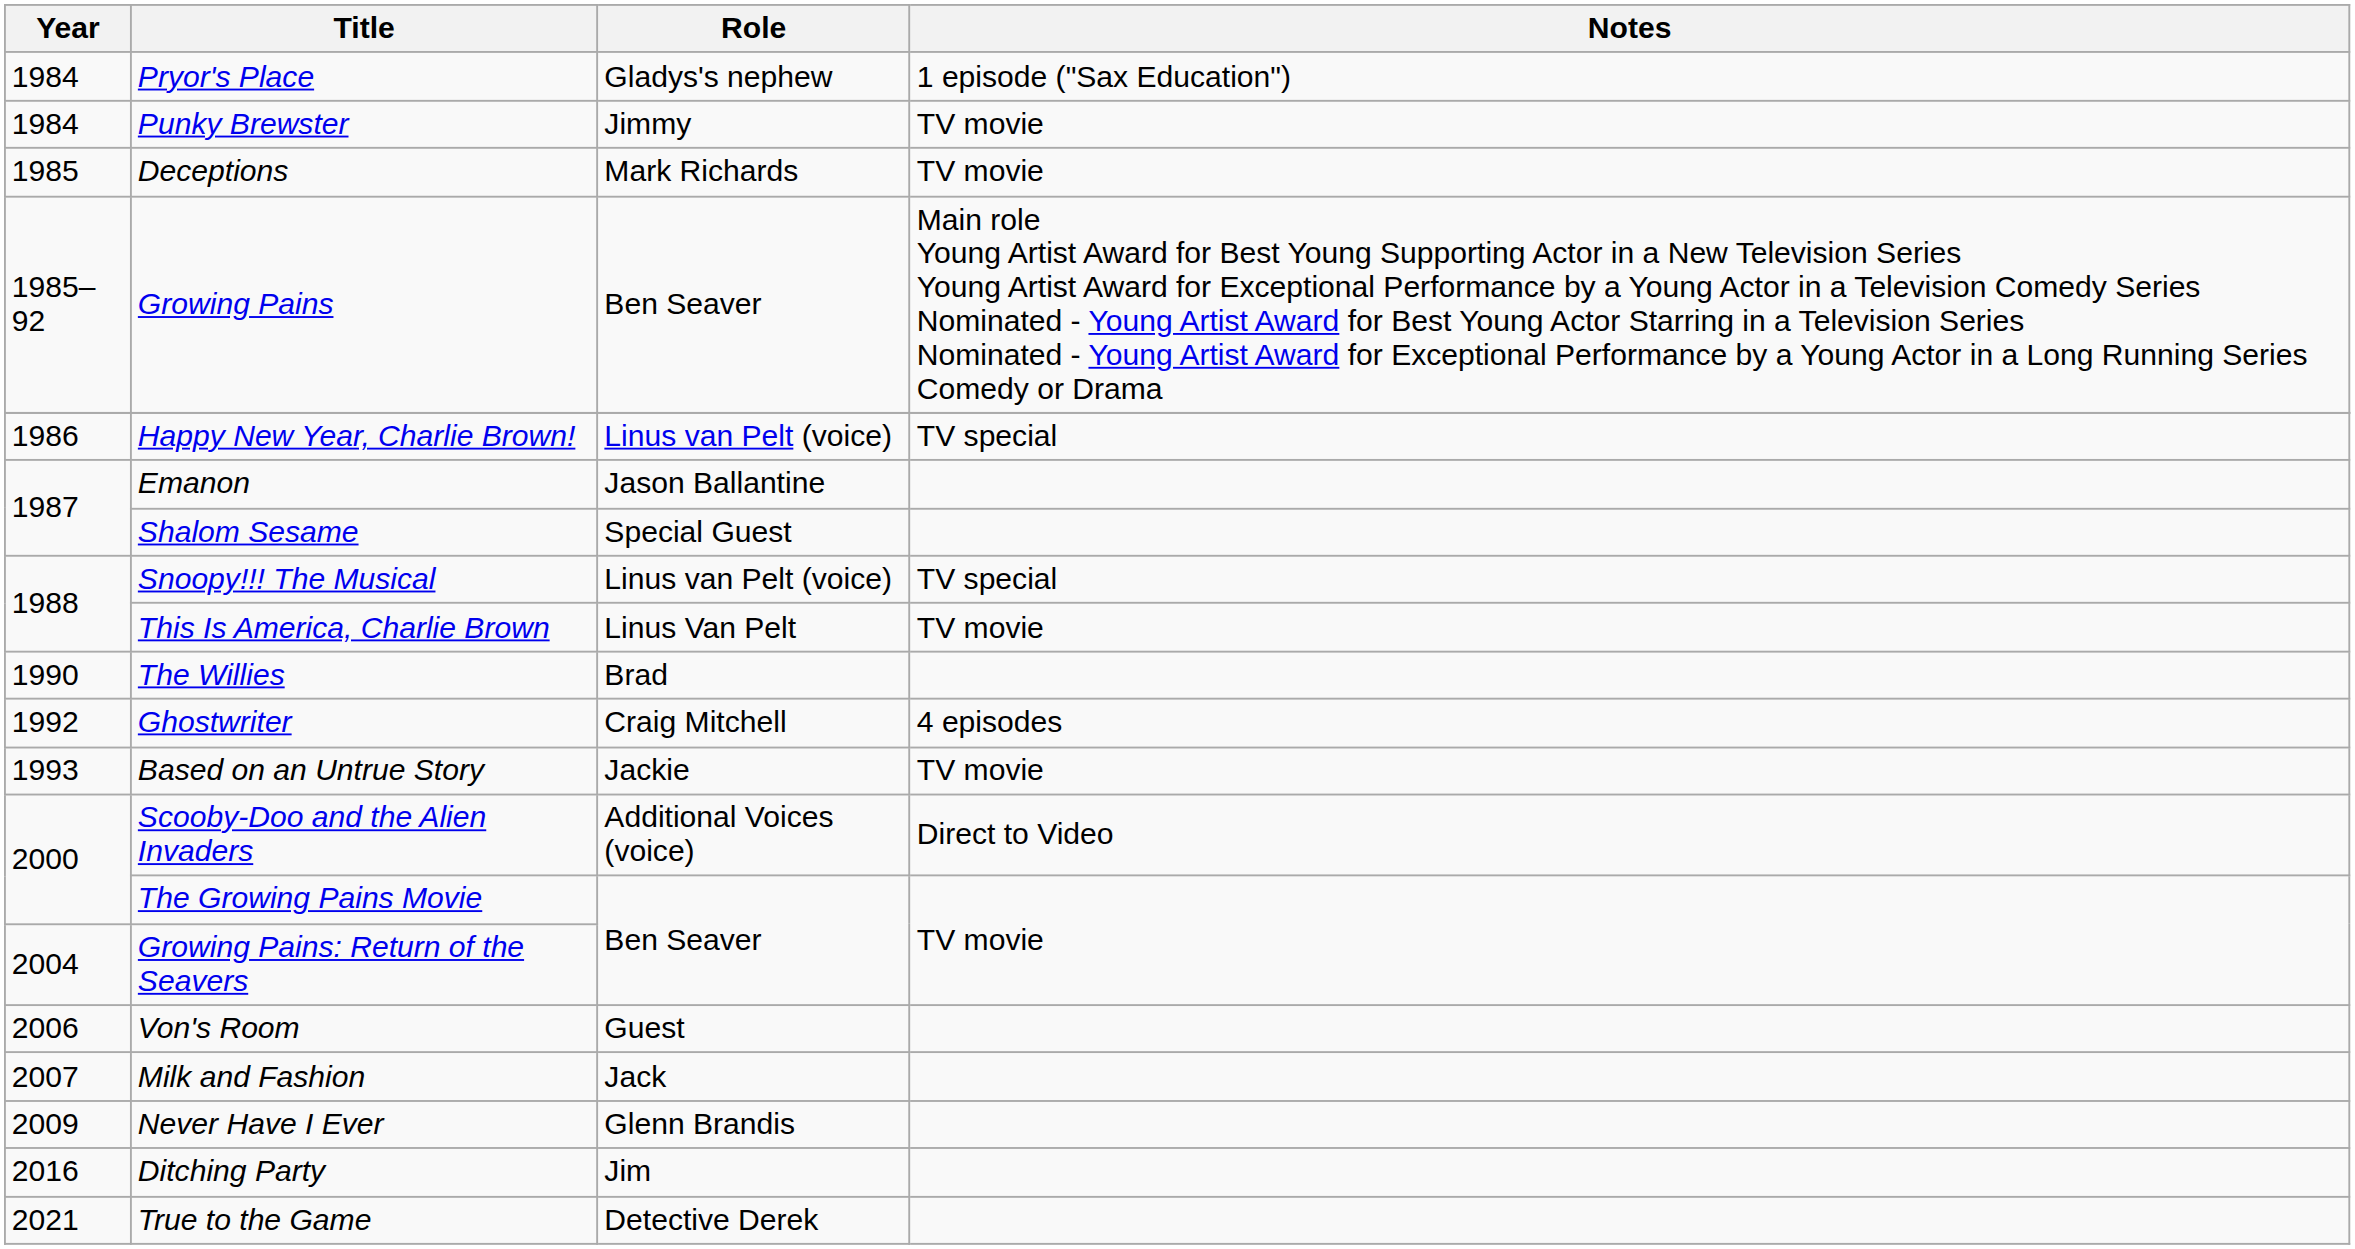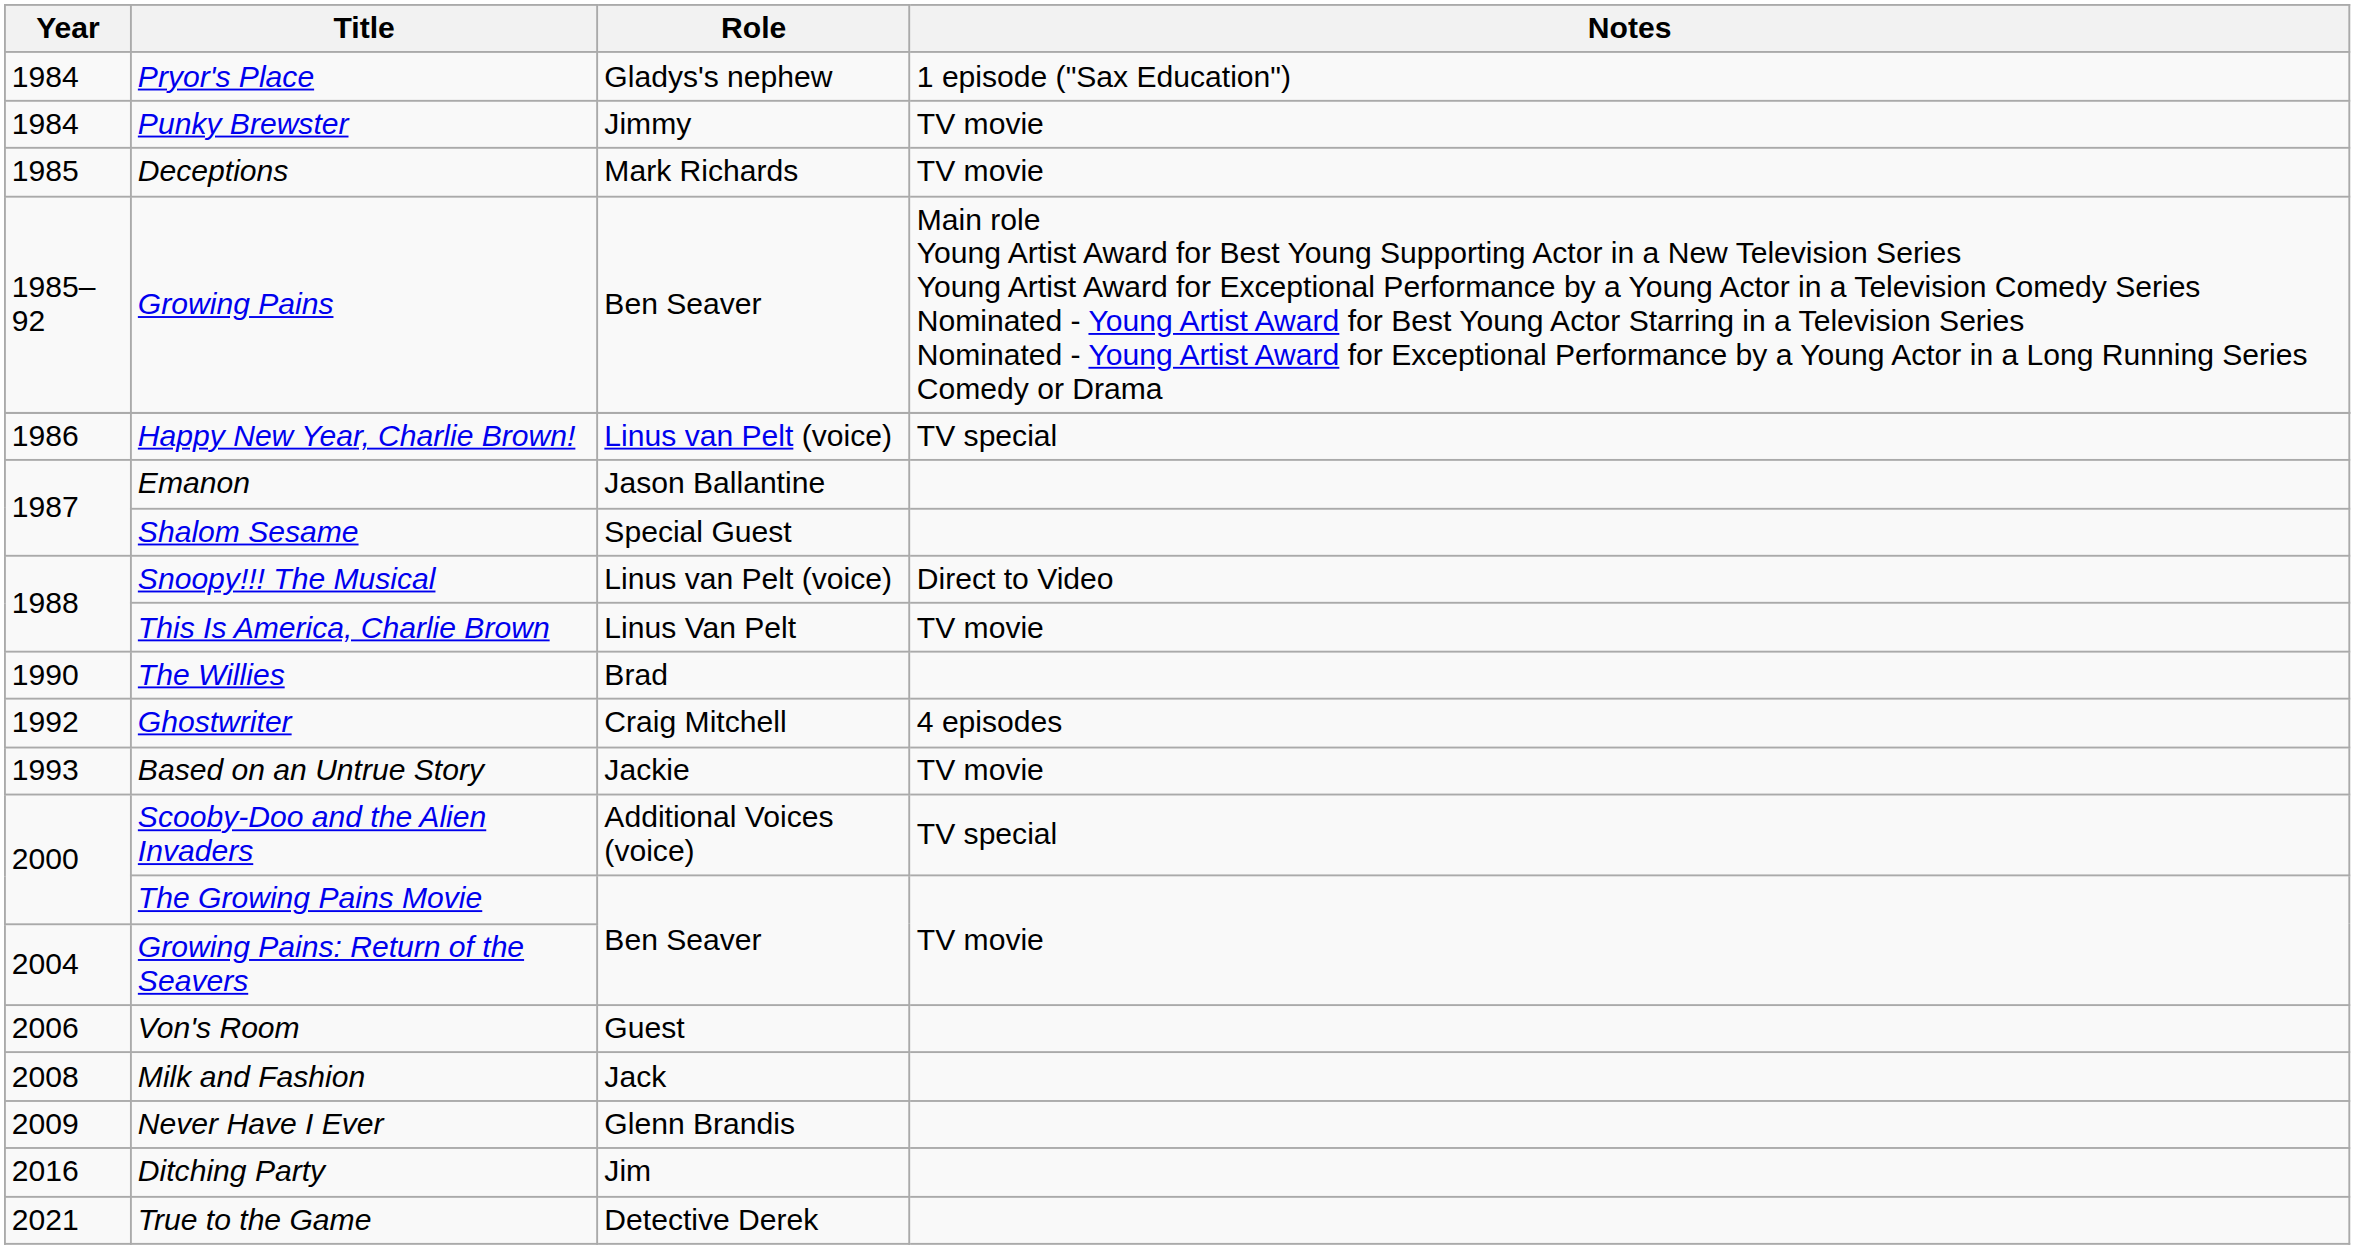 <table class="wikitable sortable">
 <tr>
 <th>Year</th>
 <th>Title</th>
 <th>Role</th>
 <th>Notes</th>
 </tr>
 <tr>
 <td>1984</td>
 <td><em><a href='#'>Pryor's Place</a></em></td>
 <td>Gladys's nephew</td>
 <td>1 episode ("Sax Education")</td>
 </tr>
 <tr>
 <td>1984</td>
 <td><em><a href='#'>Punky Brewster</a></em></td>
 <td>Jimmy</td>
 <td>TV movie</td>
 </tr>
 <tr>
 <td>1985</td>
 <td><em>Deceptions</em></td>
 <td>Mark Richards</td>
 <td>TV movie</td>
 </tr>
 <tr>
 <td>1985–92</td>
 <td><em><a href='#'>Growing Pains</a></em></td>
 <td>Ben Seaver</td>
 <td>Main role<br>Young Artist Award for Best Young Supporting Actor in a New Television Series<br>Young Artist Award for Exceptional Performance by a Young Actor in a Television Comedy Series<br>Nominated - <a href='#'>Young Artist Award</a> for Best Young Actor Starring in a Television Series<br>Nominated - <a href='#'>Young Artist Award</a> for Exceptional Performance by a Young Actor in a Long Running Series Comedy or Drama</td>
 </tr>
 <tr>
 </tr>
 <tr>
 <td>1986</td>
 <td><em><a href='#'>Happy New Year, Charlie Brown!</a></em></td>
 <td><a href='#'>Linus van Pelt</a> (voice)</td>
 <td>TV special</td>
 </tr>
 <tr>
 <td rowspan=2>1987</td>
 <td><em>Emanon</em></td>
 <td>Jason Ballantine</td>
 <td></td>
 </tr>
 <tr>
 <td><em><a href='#'>Shalom Sesame</a></em></td>
 <td>Special Guest</td>
 <td></td>
 </tr>
 <tr>
 <td rowspan=2>1988</td>
 <td><em><a href='#'>Snoopy!!! The Musical</a></em></td>
 <td>Linus van Pelt (voice)</td>
-<td>TV special</td>
+<td>Direct to Video</td>
 </tr>
 <tr>
 <td><em><a href='#'>This Is America, Charlie Brown</a></em></td>
 <td>Linus Van Pelt</td>
 <td>TV movie</td>
 </tr>
 <tr>
 <td>1990</td>
 <td><em><a href='#'>The Willies</a></em></td>
 <td>Brad</td>
 <td></td>
 </tr>
 <tr>
 <td>1992</td>
 <td><em><a href='#'>Ghostwriter</a></em></td>
 <td>Craig Mitchell</td>
 <td>4 episodes</td>
 </tr>
 <tr>
 <td>1993</td>
 <td><em>Based on an Untrue Story</em></td>
 <td>Jackie</td>
 <td>TV movie</td>
 </tr>
 <tr>
 <td rowspan=2>2000</td>
 <td><em><a href='#'>Scooby-Doo and the Alien Invaders</a></em></td>
 <td>Additional Voices (voice)</td>
-<td>Direct to Video</td>
+<td>TV special</td>
 </tr>
 <tr>
 <td><em><a href='#'>The Growing Pains Movie</a></em></td>
 <td rowspan=2>Ben Seaver</td>
 <td rowspan=2>TV movie</td>
 </tr>
 <tr>
 <td>2004</td>
 <td><em><a href='#'>Growing Pains: Return of the Seavers</a></em></td>
 </tr>
 <tr>
 <td>2006</td>
 <td><em>Von's Room</em></td>
 <td>Guest</td>
 <td></td>
 </tr>
 <tr>
-<td>2007</td>
+<td>2008</td>
 <td><em>Milk and Fashion</em></td>
 <td>Jack</td>
 <td></td>
 </tr>
 <tr>
 <td>2009</td>
 <td><em>Never Have I Ever</em></td>
 <td>Glenn Brandis</td>
 <td></td>
 </tr>
 <tr>
 <td>2016</td>
 <td><em>Ditching Party</em></td>
 <td>Jim</td>
 <td></td>
 </tr>
 <tr>
 <td>2021</td>
 <td><em>True to the Game</em></td>
 <td>Detective Derek</td>
 <td></td>
 </tr>
 </table>
